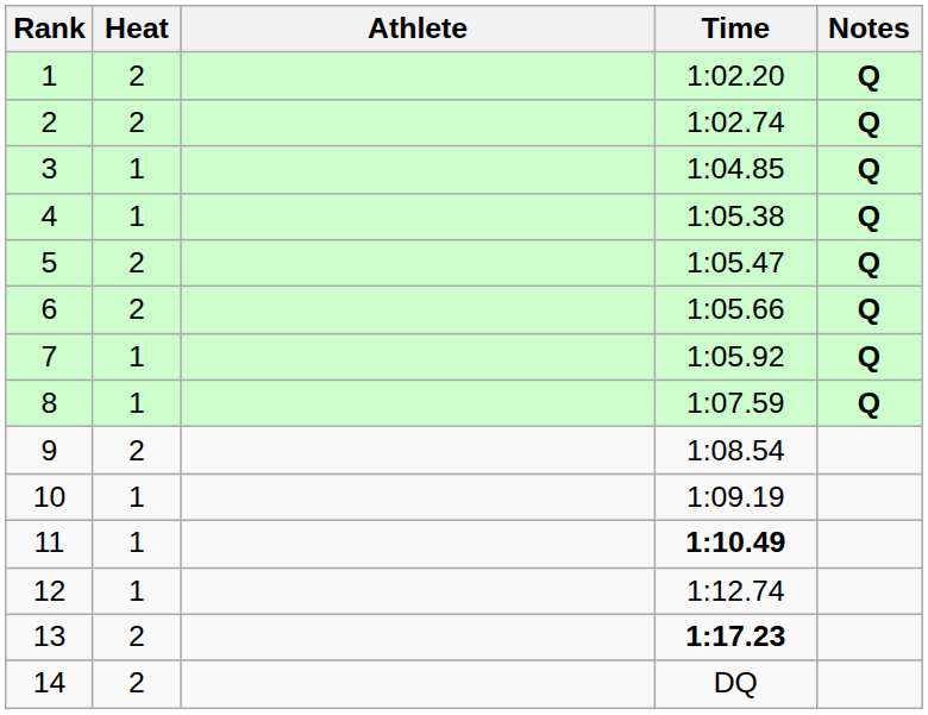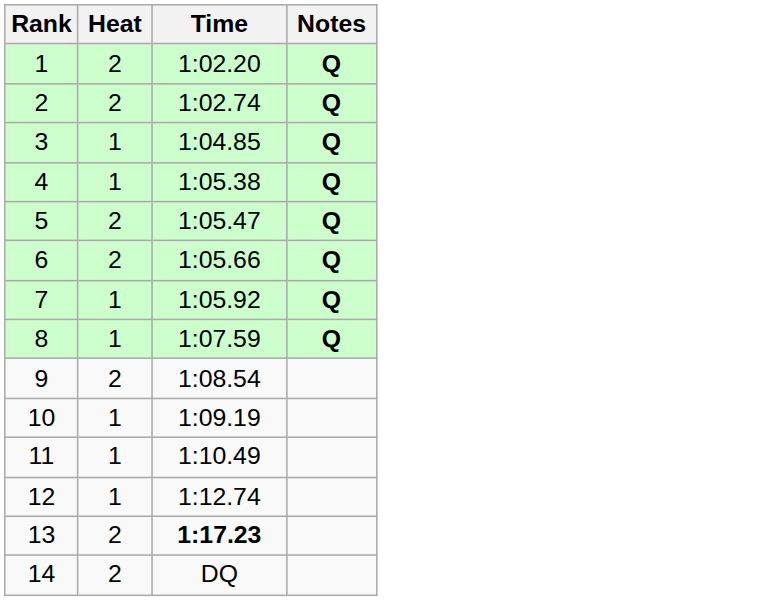 <table class="wikitable" style="text-align:center">
 <tr>
 <th width=40>Rank</th>
 <th width=40>Heat</th>
-<th width=250>Athlete</th>
 <th width=80>Time</th>
 <th width=50>Notes</th>
 </tr>
 <tr bgcolor=ccffcc>
 <td>1</td>
 <td>2</td>
-<td align=left></td>
 <td>1:02.20</td>
 <td><strong>Q</strong></td>
 </tr>
 <tr bgcolor=ccffcc>
 <td>2</td>
 <td>2</td>
-<td align=left></td>
 <td>1:02.74</td>
 <td><strong>Q</strong></td>
 </tr>
 <tr bgcolor=ccffcc>
 <td>3</td>
 <td>1</td>
-<td align=left></td>
 <td>1:04.85</td>
 <td><strong>Q</strong></td>
 </tr>
 <tr bgcolor=ccffcc>
 <td>4</td>
 <td>1</td>
-<td align=left></td>
 <td>1:05.38</td>
 <td><strong>Q</strong></td>
 </tr>
 <tr bgcolor=ccffcc>
 <td>5</td>
 <td>2</td>
-<td align=left></td>
 <td>1:05.47</td>
 <td><strong>Q</strong></td>
 </tr>
 <tr bgcolor=ccffcc>
 <td>6</td>
 <td>2</td>
-<td align=left></td>
 <td>1:05.66</td>
 <td><strong>Q</strong></td>
 </tr>
 <tr bgcolor=ccffcc>
 <td>7</td>
 <td>1</td>
-<td align=left></td>
 <td>1:05.92</td>
 <td><strong>Q</strong></td>
 </tr>
 <tr bgcolor=ccffcc>
 <td>8</td>
 <td>1</td>
-<td align=left></td>
 <td>1:07.59</td>
 <td><strong>Q</strong></td>
 </tr>
 <tr>
 <td>9</td>
 <td>2</td>
-<td align=left></td>
 <td>1:08.54</td>
 <td></td>
 </tr>
 <tr>
 <td>10</td>
 <td>1</td>
-<td align=left></td>
 <td>1:09.19</td>
 <td></td>
 </tr>
 <tr>
 <td>11</td>
 <td>1</td>
-<td align=left></td>
-<td><strong>1:10.49</strong></td>
+<td>1:10.49</td>
 <td></td>
 </tr>
 <tr>
 <td>12</td>
 <td>1</td>
-<td align=left></td>
 <td>1:12.74</td>
 <td></td>
 </tr>
 <tr>
 <td>13</td>
 <td>2</td>
-<td align=left></td>
 <td><strong>1:17.23</strong></td>
 <td></td>
 </tr>
 <tr>
 <td>14</td>
 <td>2</td>
-<td align=left></td>
 <td>DQ</td>
 <td></td>
 </tr>
 </table>
